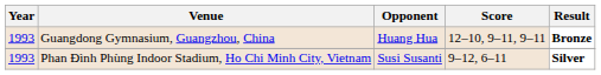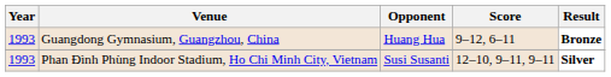 <table class="sortable wikitable" style="font-size: 90%;">
 <tr>
 <th>Year</th>
 <th>Venue</th>
 <th>Opponent</th>
 <th>Score</th>
 <th>Result</th>
 </tr>
 <tr style="background:#F3E6D7">
 <td align="center"><a href='#'>1993</a></td>
 <td align="left">Guangdong Gymnasium, <a href='#'>Guangzhou</a>, <a href='#'>China</a></td>
 <td align="left"> <a href='#'>Huang Hua</a></td>
-<td align="left">12–10, 9–11, 9–11</td>
+<td align="left">9–12, 6–11</td>
 <td style="text-align:left; background:white"> <strong>Bronze</strong></td>
 </tr>
 <tr>
 </tr>
 <tr style="background:#F3E6D7">
 <td align="center"><a href='#'>1993</a></td>
 <td align="left">Phan Đình Phùng Indoor Stadium, <a href='#'>Ho Chi Minh City, Vietnam</a></td>
 <td align="left"> <a href='#'>Susi Susanti</a></td>
-<td align="left">9–12, 6–11</td>
+<td align="left">12–10, 9–11, 9–11</td>
 <td style="text-align:left; background:white"> <strong>Silver</strong></td>
 </tr>
 </table>
